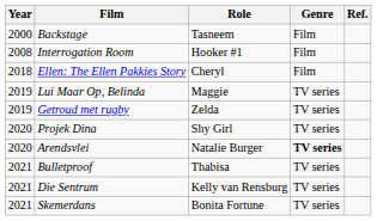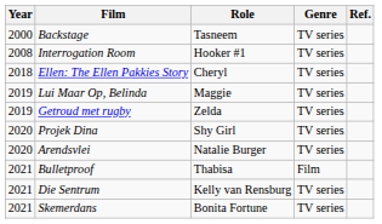 <table class="wikitable">
 <tr>
 <th>Year</th>
 <th>Film</th>
 <th>Role</th>
 <th>Genre</th>
 <th>Ref.</th>
 </tr>
 <tr>
 <td>2000</td>
 <td><em>Backstage</em></td>
 <td>Tasneem</td>
-<td>Film</td>
+<td>TV series</td>
 <td></td>
 </tr>
 <tr>
 <td>2008</td>
 <td><em>Interrogation Room</em></td>
 <td>Hooker #1</td>
-<td>Film</td>
+<td>TV series</td>
 <td></td>
 </tr>
 <tr>
 <td>2018</td>
 <td><em><a href='#'>Ellen: The Ellen Pakkies Story</a></em></td>
 <td>Cheryl</td>
-<td>Film</td>
+<td>TV series</td>
 <td></td>
 </tr>
 <tr>
 <td>2019</td>
 <td><em>Lui Maar Op, Belinda</em></td>
 <td>Maggie</td>
 <td>TV series</td>
 <td></td>
 </tr>
 <tr>
 <td>2019</td>
 <td><em><a href='#'>Getroud met rugby</a></em></td>
 <td>Zelda</td>
 <td>TV series</td>
 <td></td>
 </tr>
 <tr>
 <td>2020</td>
 <td><em>Projek Dina</em></td>
 <td>Shy Girl</td>
 <td>TV series</td>
 <td></td>
 </tr>
 <tr>
 <td>2020</td>
 <td><em>Arendsvlei</em></td>
 <td>Natalie Burger</td>
-<td><strong>TV series</strong></td>
+<td>TV series</td>
 <td></td>
 </tr>
 <tr>
 <td>2021</td>
 <td><em>Bulletproof</em></td>
 <td>Thabisa</td>
-<td>TV series</td>
+<td>Film</td>
 <td></td>
 </tr>
 <tr>
 <td>2021</td>
 <td><em>Die Sentrum</em></td>
 <td>Kelly van Rensburg</td>
 <td>TV series</td>
 <td></td>
 </tr>
 <tr>
 <td>2021</td>
 <td><em>Skemerdans</em></td>
 <td>Bonita Fortune</td>
 <td>TV series</td>
 <td></td>
 </tr>
 </table>
